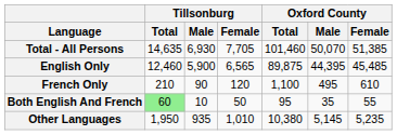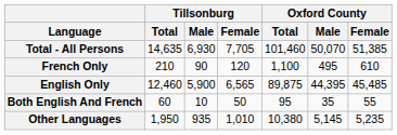 <table class="wikitable" style="margin: 1em auto 1em auto">
 <tr>
 <th></th>
 <th colspan="3">Tillsonburg</th>
 <th colspan="3">Oxford County</th>
 </tr>
 <tr>
 <th>Language</th>
 <th>Total</th>
 <th>Male</th>
 <th>Female</th>
 <th>Total</th>
 <th>Male</th>
 <th>Female</th>
 </tr>
 <tr align="center">
 <th>Total - All Persons</th>
 <td>14,635</td>
 <td>6,930</td>
 <td>7,705</td>
 <td>101,460</td>
 <td>50,070</td>
 <td>51,385</td>
 </tr>
 <tr align="center">
+<th>French Only</th>
+<td>210</td>
+<td>90</td>
+<td>120</td>
+<td>1,100</td>
+<td>495</td>
+<td>610</td>
+</tr>
+<tr align="center">
 <th>English Only</th>
 <td>12,460</td>
 <td>5,900</td>
 <td>6,565</td>
 <td>89,875</td>
 <td>44,395</td>
 <td>45,485</td>
 </tr>
 <tr align="center">
-<th>French Only</th>
-<td>210</td>
-<td>90</td>
-<td>120</td>
-<td>1,100</td>
-<td>495</td>
-<td>610</td>
-</tr>
-<tr align="center">
 <th>Both English And French</th>
-<td style="background: lightgreen;">60</td>
+<td>60</td>
 <td>10</td>
 <td>50</td>
 <td>95</td>
 <td>35</td>
 <td>55</td>
 </tr>
 <tr align="center">
 <th>Other Languages</th>
 <td>1,950</td>
 <td>935</td>
 <td>1,010</td>
 <td>10,380</td>
 <td>5,145</td>
 <td>5,235</td>
 </tr>
 </table>
